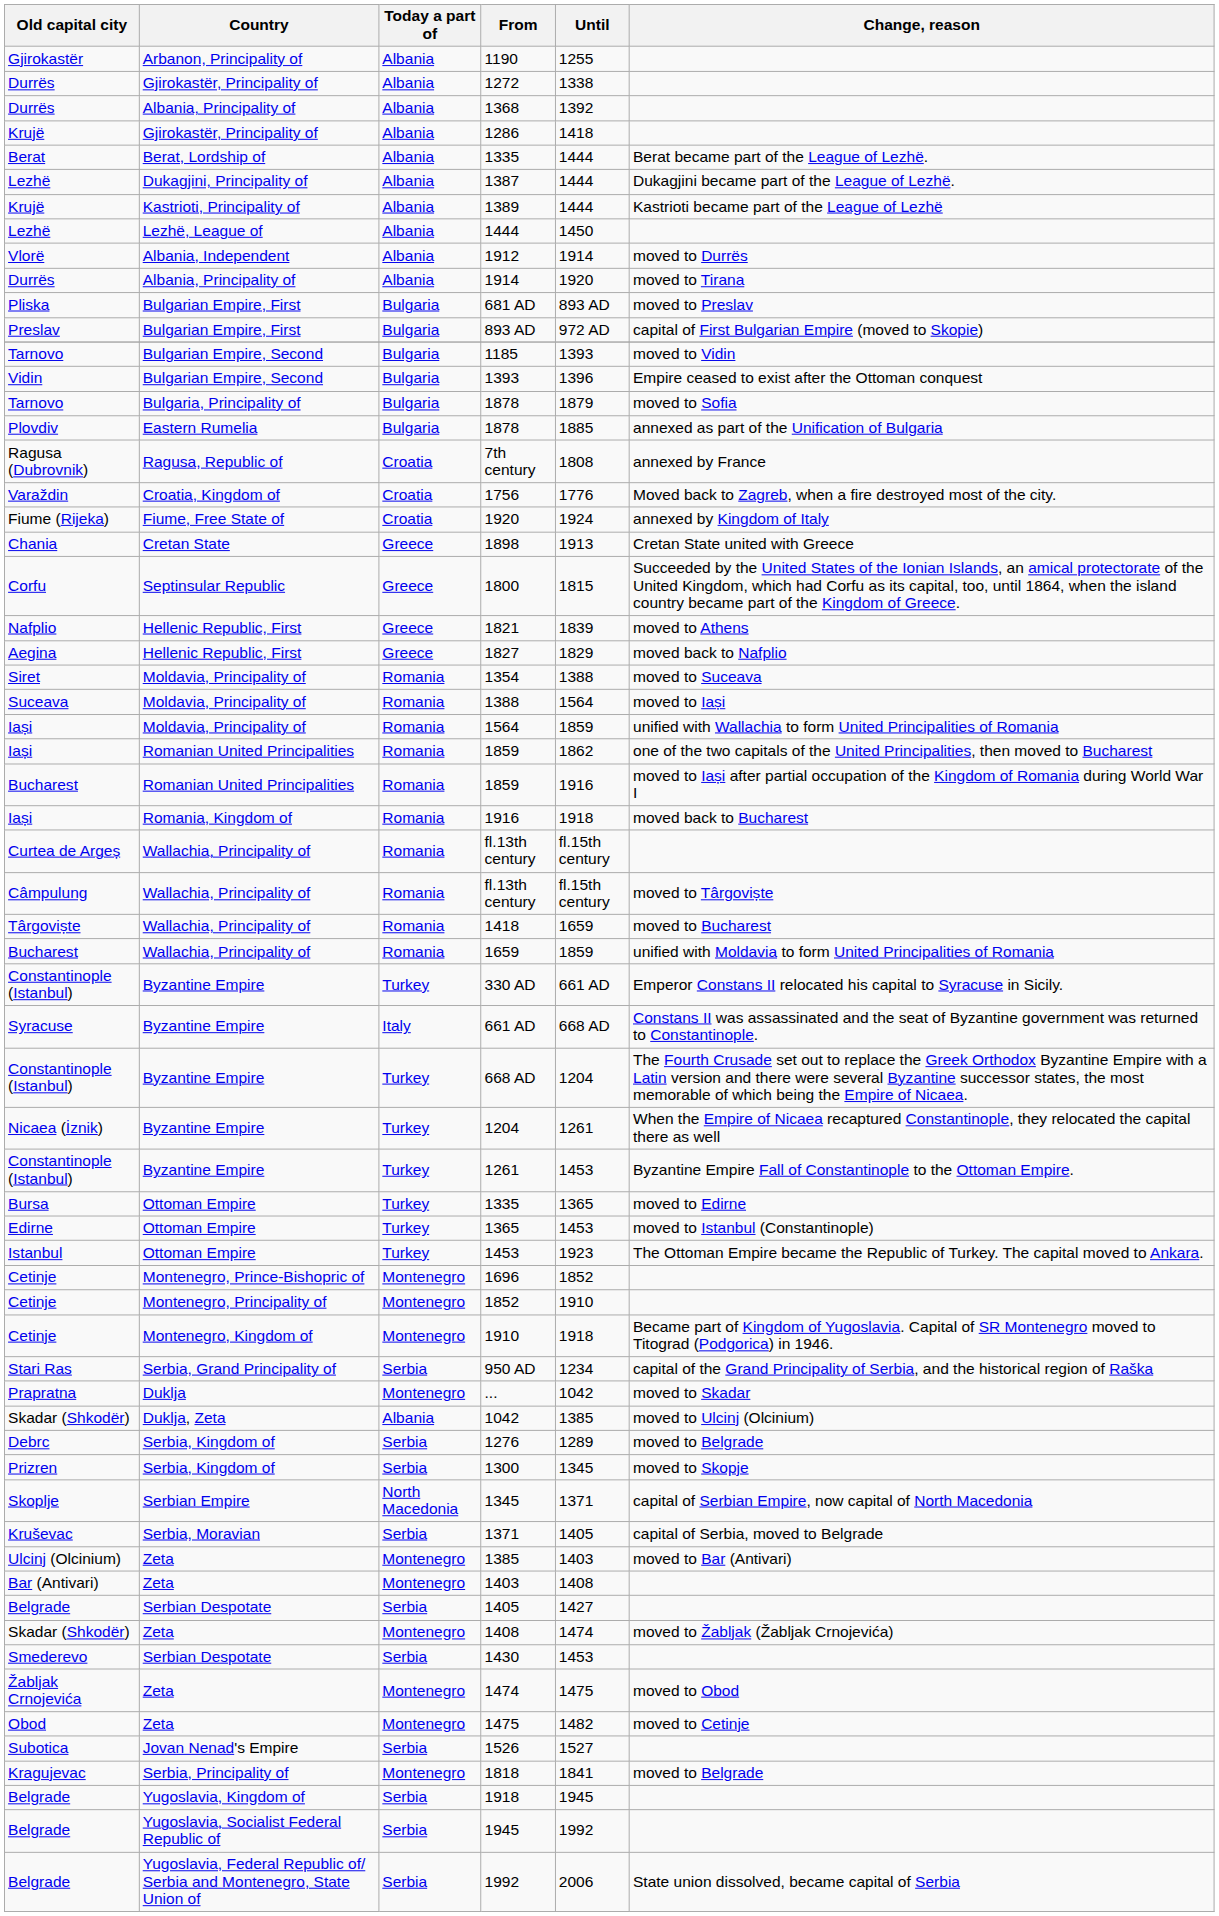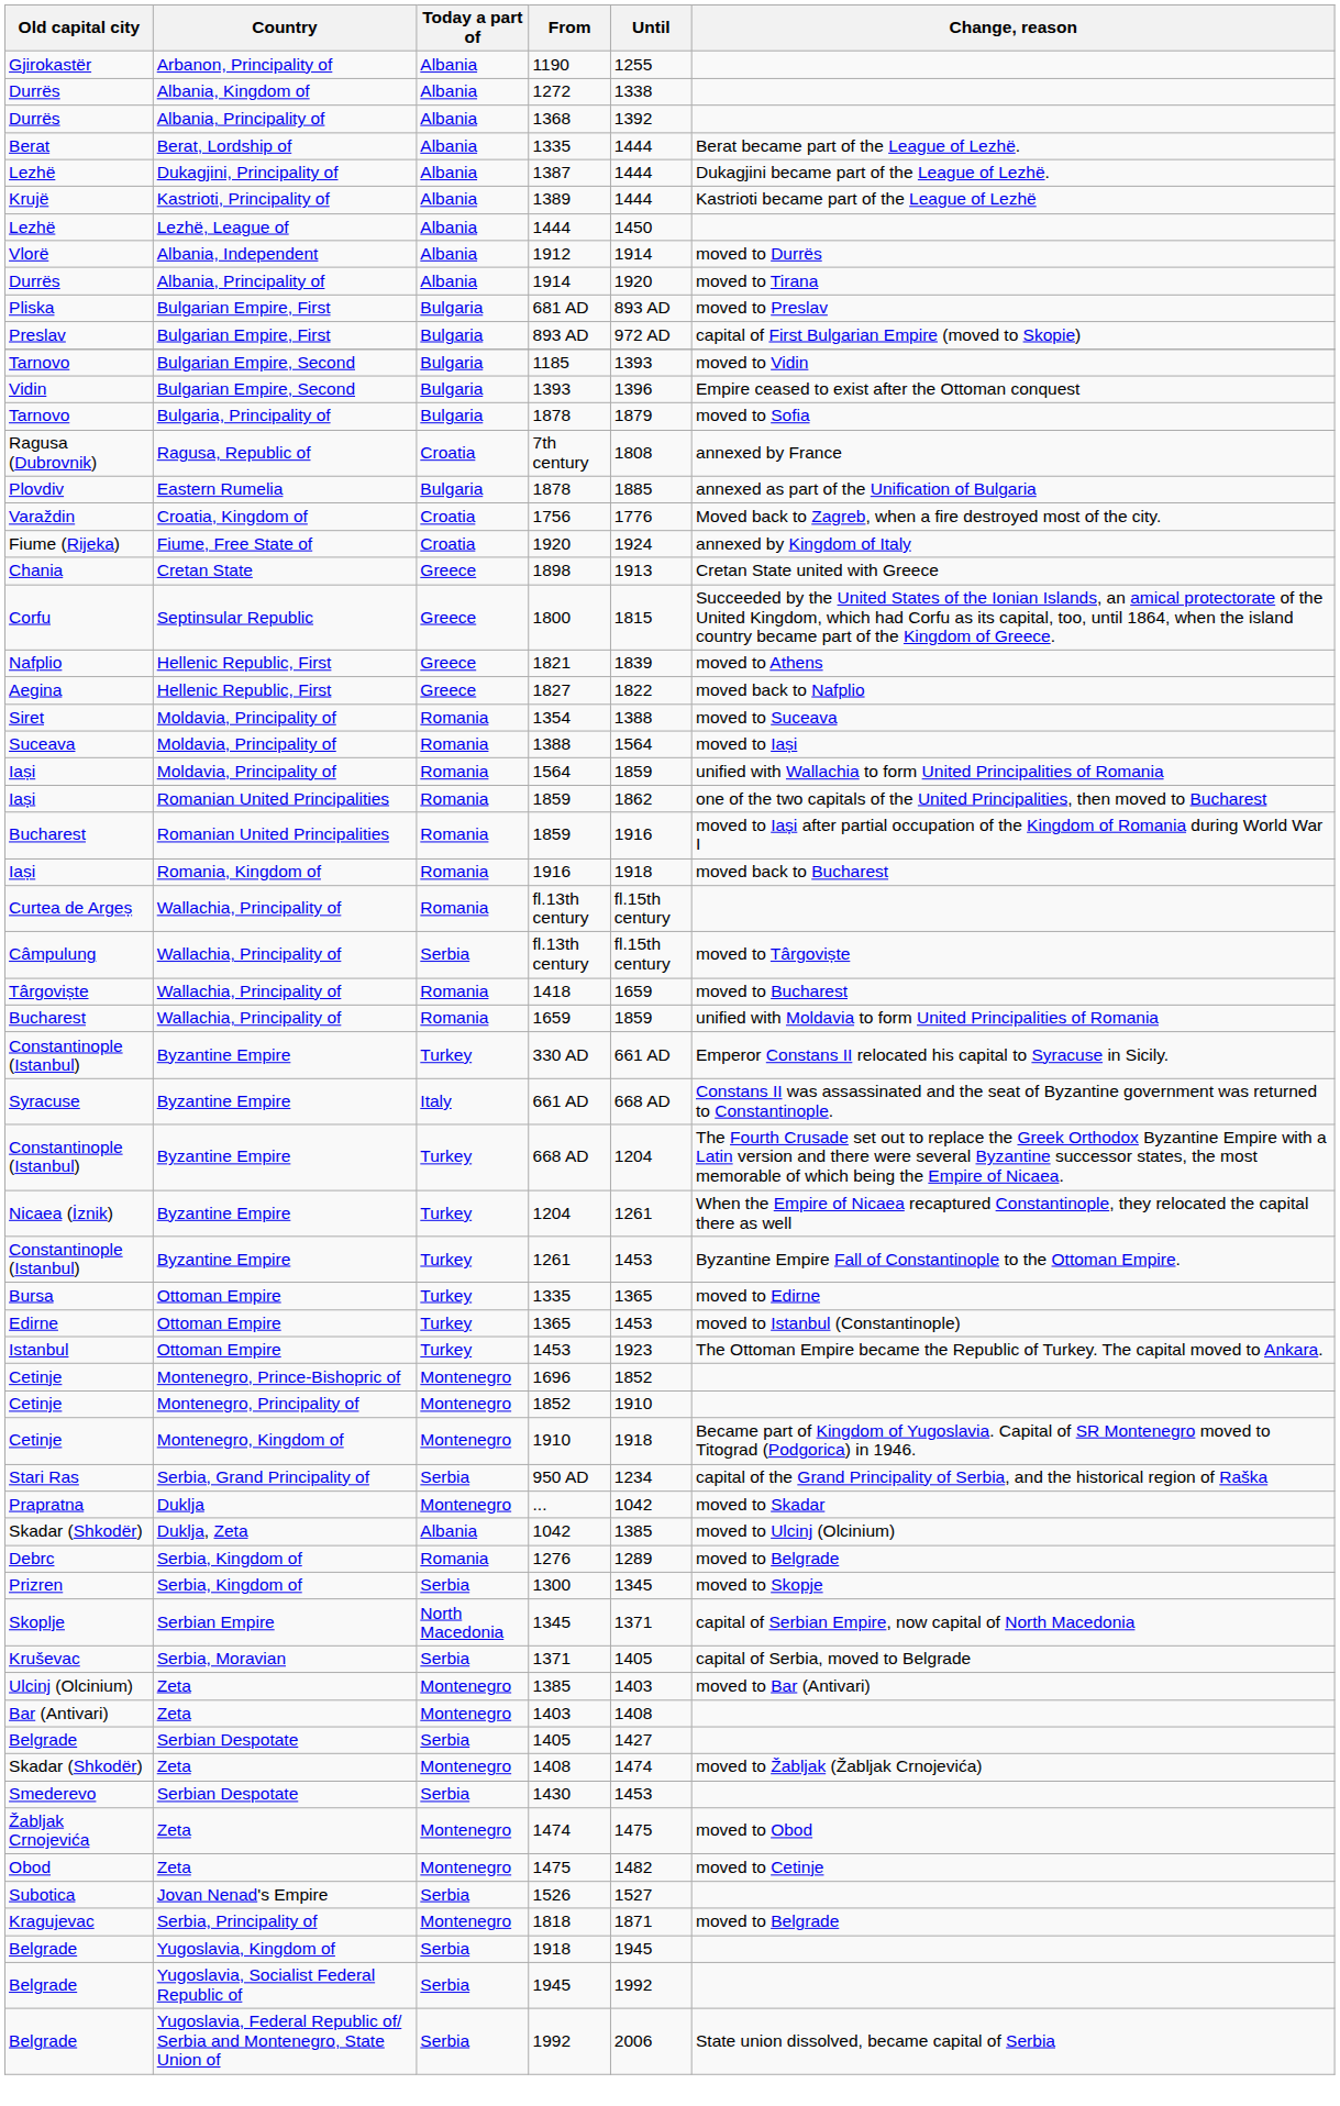 <table class="wikitable sortable">
 <tr>
 <th>Old capital city</th>
 <th>Country</th>
 <th>Today a part of</th>
 <th data-sort-type="number">From</th>
 <th data-sort-type="number">Until</th>
 <th>Change, reason</th>
 </tr>
 <tr>
 <td><a href='#'>Gjirokastër</a></td>
 <td><a href='#'>Arbanon, Principality of</a></td>
 <td><a href='#'>Albania</a></td>
 <td>1190</td>
 <td>1255</td>
 <td></td>
 </tr>
 <tr>
 <td><a href='#'>Durrës</a></td>
-<td><a href='#'>Gjirokastër, Principality of</a></td>
+<td><a href='#'>Albania, Kingdom of</a></td>
 <td><a href='#'>Albania</a></td>
 <td>1272</td>
 <td>1338</td>
 <td></td>
 </tr>
 <tr>
 <td><a href='#'>Durrës</a></td>
 <td><a href='#'>Albania, Principality of</a></td>
 <td><a href='#'>Albania</a></td>
 <td>1368</td>
 <td>1392</td>
-<td></td>
-</tr>
-<tr>
-<td><a href='#'>Krujë</a></td>
-<td><a href='#'>Gjirokastër, Principality of</a></td>
-<td><a href='#'>Albania</a></td>
-<td>1286</td>
-<td>1418</td>
 <td></td>
 </tr>
 <tr>
 <td><a href='#'>Berat</a></td>
 <td><a href='#'>Berat, Lordship of</a></td>
 <td><a href='#'>Albania</a></td>
 <td>1335</td>
 <td>1444</td>
 <td>Berat became part of the <a href='#'>League of Lezhë</a>.</td>
 </tr>
 <tr>
 <td><a href='#'>Lezhë</a></td>
 <td><a href='#'>Dukagjini, Principality of</a></td>
 <td><a href='#'>Albania</a></td>
 <td>1387</td>
 <td>1444</td>
 <td>Dukagjini became part of the <a href='#'>League of Lezhë</a>.</td>
 </tr>
 <tr>
 <td><a href='#'>Krujë</a></td>
 <td><a href='#'>Kastrioti, Principality of</a></td>
 <td><a href='#'>Albania</a></td>
 <td>1389</td>
 <td>1444</td>
 <td>Kastrioti became part of the <a href='#'>League of Lezhë</a></td>
 </tr>
 <tr>
 <td><a href='#'>Lezhë</a></td>
 <td><a href='#'>Lezhë, League of</a></td>
 <td><a href='#'>Albania</a></td>
 <td>1444</td>
 <td>1450</td>
 <td></td>
 </tr>
 <tr>
 <td><a href='#'>Vlorë</a></td>
 <td><a href='#'>Albania, Independent</a></td>
 <td><a href='#'>Albania</a></td>
 <td>1912</td>
 <td>1914</td>
 <td>moved to <a href='#'>Durrës</a></td>
 </tr>
 <tr>
 <td><a href='#'>Durrës</a></td>
 <td><a href='#'>Albania, Principality of</a></td>
 <td><a href='#'>Albania</a></td>
 <td>1914</td>
 <td>1920</td>
 <td>moved to <a href='#'>Tirana</a></td>
 </tr>
 <tr>
 <td><a href='#'>Pliska</a></td>
 <td><a href='#'>Bulgarian Empire, First</a></td>
 <td><a href='#'>Bulgaria</a></td>
 <td data-sort-value="681">681 AD</td>
 <td data-sort-value="893">893 AD</td>
 <td>moved to <a href='#'>Preslav</a></td>
 </tr>
 <tr>
 <td><a href='#'>Preslav</a></td>
 <td><a href='#'>Bulgarian Empire, First</a></td>
 <td><a href='#'>Bulgaria</a></td>
 <td data-sort-value="893">893 AD</td>
 <td data-sort-value="972">972 AD</td>
 <td>capital of <a href='#'>First Bulgarian Empire</a> (moved to <a href='#'>Skopie</a>)</td>
 </tr>
 <tr>
 </tr>
 <tr>
 <td><a href='#'>Tarnovo</a></td>
 <td><a href='#'>Bulgarian Empire, Second</a></td>
 <td><a href='#'>Bulgaria</a></td>
 <td>1185</td>
 <td>1393</td>
 <td>moved to <a href='#'>Vidin</a></td>
 </tr>
 <tr>
 <td><a href='#'>Vidin</a></td>
 <td><a href='#'>Bulgarian Empire, Second</a></td>
 <td><a href='#'>Bulgaria</a></td>
 <td>1393</td>
 <td>1396</td>
 <td>Empire ceased to exist after the Ottoman conquest</td>
 </tr>
 <tr>
 <td><a href='#'>Tarnovo</a></td>
 <td><a href='#'>Bulgaria, Principality of</a></td>
 <td><a href='#'>Bulgaria</a></td>
 <td>1878</td>
 <td>1879</td>
 <td>moved to <a href='#'>Sofia</a></td>
 </tr>
 <tr>
+<td>Ragusa (<a href='#'>Dubrovnik</a>)</td>
+<td><a href='#'>Ragusa, Republic of</a></td>
+<td><a href='#'>Croatia</a></td>
+<td data-sort-value="600">7th century</td>
+<td>1808</td>
+<td>annexed by France</td>
+</tr>
+<tr>
 <td><a href='#'>Plovdiv</a></td>
 <td><a href='#'>Eastern Rumelia</a></td>
 <td><a href='#'>Bulgaria</a></td>
 <td>1878</td>
 <td>1885</td>
 <td>annexed as part of the <a href='#'>Unification of Bulgaria</a></td>
-</tr>
-<tr>
-<td>Ragusa (<a href='#'>Dubrovnik</a>)</td>
-<td><a href='#'>Ragusa, Republic of</a></td>
-<td><a href='#'>Croatia</a></td>
-<td data-sort-value="600">7th century</td>
-<td>1808</td>
-<td>annexed by France</td>
 </tr>
 <tr>
 <td><a href='#'>Varaždin</a></td>
 <td><a href='#'>Croatia, Kingdom of</a></td>
 <td><a href='#'>Croatia</a></td>
 <td>1756</td>
 <td>1776</td>
 <td>Moved back to <a href='#'>Zagreb</a>, when a fire destroyed most of the city.</td>
 </tr>
 <tr>
 <td>Fiume (<a href='#'>Rijeka</a>)</td>
 <td><a href='#'>Fiume, Free State of</a></td>
 <td><a href='#'>Croatia</a></td>
 <td>1920</td>
 <td>1924</td>
 <td>annexed by <a href='#'>Kingdom of Italy</a></td>
 </tr>
 <tr>
 <td><a href='#'>Chania</a></td>
 <td><a href='#'>Cretan State</a></td>
 <td><a href='#'>Greece</a></td>
 <td>1898</td>
 <td>1913</td>
 <td>Cretan State united with Greece</td>
 </tr>
 <tr>
 <td><a href='#'>Corfu</a></td>
 <td><a href='#'>Septinsular Republic</a></td>
 <td><a href='#'>Greece</a></td>
 <td>1800</td>
 <td>1815</td>
 <td>Succeeded by the <a href='#'>United States of the Ionian Islands</a>, an <a href='#'>amical protectorate</a> of the United Kingdom, which had Corfu as its capital, too, until 1864, when the island country became part of the <a href='#'>Kingdom of Greece</a>.</td>
 </tr>
 <tr>
 <td><a href='#'>Nafplio</a></td>
 <td><a href='#'>Hellenic Republic, First</a></td>
 <td><a href='#'>Greece</a></td>
 <td>1821</td>
 <td>1839</td>
 <td>moved to <a href='#'>Athens</a></td>
 </tr>
 <tr>
 <td><a href='#'>Aegina</a></td>
 <td><a href='#'>Hellenic Republic, First</a></td>
 <td><a href='#'>Greece</a></td>
 <td>1827</td>
-<td>1829</td>
+<td>1822</td>
 <td>moved back to <a href='#'>Nafplio</a></td>
 </tr>
 <tr>
 <td><a href='#'>Siret</a></td>
 <td><a href='#'>Moldavia, Principality of</a></td>
 <td><a href='#'>Romania</a></td>
 <td>1354</td>
 <td>1388</td>
 <td>moved to <a href='#'>Suceava</a></td>
 </tr>
 <tr>
 <td><a href='#'>Suceava</a></td>
 <td><a href='#'>Moldavia, Principality of</a></td>
 <td><a href='#'>Romania</a></td>
 <td>1388</td>
 <td>1564</td>
 <td>moved to <a href='#'>Iași</a></td>
 </tr>
 <tr>
 <td><a href='#'>Iași</a></td>
 <td><a href='#'>Moldavia, Principality of</a></td>
 <td><a href='#'>Romania</a></td>
 <td>1564</td>
 <td>1859</td>
 <td>unified with <a href='#'>Wallachia</a> to form <a href='#'>United Principalities of Romania</a></td>
 </tr>
 <tr>
 <td><a href='#'>Iași</a></td>
 <td><a href='#'>Romanian United Principalities</a></td>
 <td><a href='#'>Romania</a></td>
 <td>1859</td>
 <td>1862</td>
 <td>one of the two capitals of the <a href='#'>United Principalities</a>, then moved to <a href='#'>Bucharest</a></td>
 </tr>
 <tr>
 <td><a href='#'>Bucharest</a></td>
 <td><a href='#'>Romanian United Principalities</a></td>
 <td><a href='#'>Romania</a></td>
 <td>1859</td>
 <td>1916</td>
 <td>moved to <a href='#'>Iași</a> after partial occupation of the <a href='#'>Kingdom of Romania</a> during World War I</td>
 </tr>
 <tr>
 <td><a href='#'>Iași</a></td>
 <td><a href='#'>Romania, Kingdom of</a></td>
 <td><a href='#'>Romania</a></td>
 <td>1916</td>
 <td>1918</td>
 <td>moved back to <a href='#'>Bucharest</a></td>
 </tr>
 <tr>
 <td><a href='#'>Curtea de Argeș</a></td>
 <td><a href='#'>Wallachia, Principality of</a></td>
 <td><a href='#'>Romania</a></td>
 <td data-sort-value="1200">fl.13th century</td>
 <td data-sort-value="1400">fl.15th century</td>
 </tr>
 <tr>
 <td><a href='#'>Câmpulung</a></td>
 <td><a href='#'>Wallachia, Principality of</a></td>
-<td><a href='#'>Romania</a></td>
+<td><a href='#'>Serbia</a></td>
 <td data-sort-value="1200">fl.13th century</td>
 <td data-sort-value="1400">fl.15th century</td>
 <td>moved to <a href='#'>Târgoviște</a></td>
 </tr>
 <tr>
 <td><a href='#'>Târgoviște</a></td>
 <td><a href='#'>Wallachia, Principality of</a></td>
 <td><a href='#'>Romania</a></td>
 <td>1418</td>
 <td>1659</td>
 <td>moved to <a href='#'>Bucharest</a></td>
 </tr>
 <tr>
 <td><a href='#'>Bucharest</a></td>
 <td><a href='#'>Wallachia, Principality of</a></td>
 <td><a href='#'>Romania</a></td>
 <td>1659</td>
 <td>1859</td>
 <td>unified with <a href='#'>Moldavia</a> to form <a href='#'>United Principalities of Romania</a></td>
 </tr>
 <tr>
 <td><a href='#'>Constantinople</a> (<a href='#'>Istanbul</a>)</td>
 <td><a href='#'>Byzantine Empire</a></td>
 <td><a href='#'>Turkey</a></td>
 <td data-sort-value="330">330 AD</td>
 <td data-sort-value="661">661 AD</td>
 <td>Emperor <a href='#'>Constans II</a> relocated his capital to <a href='#'>Syracuse</a> in Sicily.</td>
 </tr>
 <tr>
 <td><a href='#'>Syracuse</a></td>
 <td><a href='#'>Byzantine Empire</a></td>
 <td><a href='#'>Italy</a></td>
 <td data-sort-value="661">661 AD</td>
 <td data-sort-value="668">668 AD</td>
 <td><a href='#'>Constans II</a> was assassinated and the seat of Byzantine government was returned to <a href='#'>Constantinople</a>.</td>
 </tr>
 <tr>
 <td><a href='#'>Constantinople</a> (<a href='#'>Istanbul</a>)</td>
 <td><a href='#'>Byzantine Empire</a></td>
 <td><a href='#'>Turkey</a></td>
 <td data-sort-value="668">668 AD</td>
 <td>1204</td>
 <td>The <a href='#'>Fourth Crusade</a> set out to replace the <a href='#'>Greek Orthodox</a> Byzantine Empire with a <a href='#'>Latin</a> version and there were several <a href='#'>Byzantine</a> successor states, the most memorable of which being the <a href='#'>Empire of Nicaea</a>.</td>
 </tr>
 <tr>
 <td><a href='#'>Nicaea</a> (<a href='#'>İznik</a>)</td>
 <td><a href='#'>Byzantine Empire</a></td>
 <td><a href='#'>Turkey</a></td>
 <td>1204</td>
 <td>1261</td>
 <td>When the <a href='#'>Empire of Nicaea</a> recaptured <a href='#'>Constantinople</a>, they relocated the capital there as well</td>
 </tr>
 <tr>
 <td><a href='#'>Constantinople</a> (<a href='#'>Istanbul</a>)</td>
 <td><a href='#'>Byzantine Empire</a></td>
 <td><a href='#'>Turkey</a></td>
 <td>1261</td>
 <td>1453</td>
 <td>Byzantine Empire <a href='#'>Fall of Constantinople</a> to the <a href='#'>Ottoman Empire</a>.</td>
 </tr>
 <tr>
 <td><a href='#'>Bursa</a></td>
 <td><a href='#'>Ottoman Empire</a></td>
 <td><a href='#'>Turkey</a></td>
 <td>1335</td>
 <td>1365</td>
 <td>moved to <a href='#'>Edirne</a></td>
 </tr>
 <tr>
 <td><a href='#'>Edirne</a></td>
 <td><a href='#'>Ottoman Empire</a></td>
 <td><a href='#'>Turkey</a></td>
 <td>1365</td>
 <td>1453</td>
 <td>moved to <a href='#'>Istanbul</a> (Constantinople)</td>
 </tr>
 <tr>
 <td><a href='#'>Istanbul</a></td>
 <td><a href='#'>Ottoman Empire</a></td>
 <td><a href='#'>Turkey</a></td>
 <td>1453</td>
 <td>1923</td>
 <td>The Ottoman Empire became the Republic of Turkey. The capital moved to <a href='#'>Ankara</a>.</td>
 </tr>
 <tr>
 <td><a href='#'>Cetinje</a></td>
 <td><a href='#'>Montenegro, Prince-Bishopric of</a></td>
 <td><a href='#'>Montenegro</a></td>
 <td>1696</td>
 <td>1852</td>
 <td></td>
 </tr>
 <tr>
 <td><a href='#'>Cetinje</a></td>
 <td><a href='#'>Montenegro, Principality of</a></td>
 <td><a href='#'>Montenegro</a></td>
 <td>1852</td>
 <td>1910</td>
 <td></td>
 </tr>
 <tr>
 <td><a href='#'>Cetinje</a></td>
 <td><a href='#'>Montenegro, Kingdom of</a></td>
 <td><a href='#'>Montenegro</a></td>
 <td>1910</td>
 <td>1918</td>
 <td>Became part of <a href='#'>Kingdom of Yugoslavia</a>. Capital of <a href='#'>SR Montenegro</a> moved to Titograd (<a href='#'>Podgorica</a>) in 1946.</td>
 </tr>
 <tr>
 <td><a href='#'>Stari Ras</a></td>
 <td><a href='#'>Serbia, Grand Principality of</a></td>
 <td><a href='#'>Serbia</a></td>
 <td data-sort-value="950">950 AD</td>
 <td>1234</td>
 <td>capital of the <a href='#'>Grand Principality of Serbia</a>, and the historical region of <a href='#'>Raška</a></td>
 </tr>
 <tr>
 <td><a href='#'>Prapratna</a></td>
 <td><a href='#'>Duklja</a></td>
 <td><a href='#'>Montenegro</a></td>
 <td>...</td>
 <td>1042</td>
 <td>moved to <a href='#'>Skadar</a></td>
 </tr>
 <tr>
 <td>Skadar (<a href='#'>Shkodër</a>)</td>
 <td><a href='#'>Duklja</a>, <a href='#'>Zeta</a></td>
 <td><a href='#'>Albania</a></td>
 <td>1042</td>
 <td>1385</td>
 <td>moved to <a href='#'>Ulcinj</a> (Olcinium)</td>
 </tr>
 <tr>
 <td><a href='#'>Debrc</a></td>
 <td><a href='#'>Serbia, Kingdom of</a></td>
-<td><a href='#'>Serbia</a></td>
+<td><a href='#'>Romania</a></td>
 <td>1276</td>
 <td>1289</td>
 <td>moved to <a href='#'>Belgrade</a></td>
 </tr>
 <tr>
 <td><a href='#'>Prizren</a></td>
 <td><a href='#'>Serbia, Kingdom of</a></td>
 <td><a href='#'>Serbia</a></td>
 <td>1300</td>
 <td>1345</td>
 <td>moved to <a href='#'>Skopje</a></td>
 </tr>
 <tr>
 <td><a href='#'>Skoplje</a></td>
 <td><a href='#'>Serbian Empire</a></td>
 <td><a href='#'>North Macedonia</a></td>
 <td>1345</td>
 <td>1371</td>
 <td>capital of <a href='#'>Serbian Empire</a>, now capital of <a href='#'>North Macedonia</a></td>
 </tr>
 <tr>
 <td><a href='#'>Kruševac</a></td>
 <td><a href='#'>Serbia, Moravian</a></td>
 <td><a href='#'>Serbia</a></td>
 <td>1371</td>
 <td>1405</td>
 <td>capital of Serbia, moved to Belgrade</td>
 </tr>
 <tr>
 <td><a href='#'>Ulcinj</a> (Olcinium)</td>
 <td><a href='#'>Zeta</a></td>
 <td><a href='#'>Montenegro</a></td>
 <td>1385</td>
 <td>1403</td>
 <td>moved to <a href='#'>Bar</a> (Antivari)</td>
 </tr>
 <tr>
 <td><a href='#'>Bar</a> (Antivari)</td>
 <td><a href='#'>Zeta</a></td>
 <td><a href='#'>Montenegro</a></td>
 <td>1403</td>
 <td>1408</td>
 </tr>
 <tr>
 <td><a href='#'>Belgrade</a></td>
 <td><a href='#'>Serbian Despotate</a></td>
 <td><a href='#'>Serbia</a></td>
 <td>1405</td>
 <td>1427</td>
 <td></td>
 </tr>
 <tr>
 <td>Skadar (<a href='#'>Shkodër</a>)</td>
 <td><a href='#'>Zeta</a></td>
 <td><a href='#'>Montenegro</a></td>
 <td>1408</td>
 <td>1474</td>
 <td>moved to <a href='#'>Žabljak</a> (Žabljak Crnojevića)</td>
 </tr>
 <tr>
 <td><a href='#'>Smederevo</a></td>
 <td><a href='#'>Serbian Despotate</a></td>
 <td><a href='#'>Serbia</a></td>
 <td>1430</td>
 <td>1453</td>
 <td></td>
 </tr>
 <tr>
 <td><a href='#'>Žabljak Crnojevića</a></td>
 <td><a href='#'>Zeta</a></td>
 <td><a href='#'>Montenegro</a></td>
 <td>1474</td>
 <td>1475</td>
 <td>moved to <a href='#'>Obod</a></td>
 </tr>
 <tr>
 <td><a href='#'>Obod</a></td>
 <td><a href='#'>Zeta</a></td>
 <td><a href='#'>Montenegro</a></td>
 <td>1475</td>
 <td>1482</td>
 <td>moved to <a href='#'>Cetinje</a></td>
 </tr>
 <tr>
 <td><a href='#'>Subotica</a></td>
 <td><a href='#'>Jovan Nenad</a>'s Empire</td>
 <td><a href='#'>Serbia</a></td>
 <td>1526</td>
 <td>1527</td>
 <td></td>
 </tr>
 <tr>
 <td><a href='#'>Kragujevac</a></td>
 <td><a href='#'>Serbia, Principality of</a></td>
 <td><a href='#'>Montenegro</a></td>
 <td>1818</td>
-<td>1841</td>
+<td>1871</td>
 <td>moved to <a href='#'>Belgrade</a></td>
 </tr>
 <tr>
 <td><a href='#'>Belgrade</a></td>
 <td><a href='#'>Yugoslavia, Kingdom of</a></td>
 <td><a href='#'>Serbia</a></td>
 <td>1918</td>
 <td>1945</td>
 <td></td>
 </tr>
 <tr>
 <td><a href='#'>Belgrade</a></td>
 <td><a href='#'>Yugoslavia, Socialist Federal Republic of</a></td>
 <td><a href='#'>Serbia</a></td>
 <td>1945</td>
 <td>1992</td>
 <td></td>
 </tr>
 <tr>
 <td><a href='#'>Belgrade</a></td>
 <td><a href='#'>Yugoslavia, Federal Republic of/ Serbia and Montenegro, State Union of</a></td>
 <td><a href='#'>Serbia</a></td>
 <td>1992</td>
 <td>2006</td>
 <td>State union dissolved, became capital of <a href='#'>Serbia</a></td>
 </tr>
 </table>
